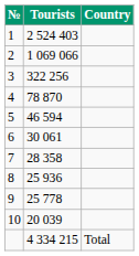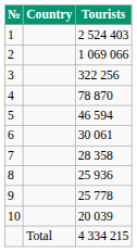 <table class="wikitable">
 <tr style="color:white;">
 <th style="background:#00966E;">№</th>
+<th style="background:#00966E;">Country</th>
 <th style="background:#00966E;">Tourists</th>
-<th style="background:#00966E;">Country</th>
 </tr>
 <tr>
 <td>1</td>
+<td></td>
 <td>2 524 403</td>
-<td></td>
 </tr>
 <tr>
 <td>2</td>
+<td></td>
 <td>1 069 066</td>
-<td></td>
 </tr>
 <tr>
 <td>3</td>
+<td></td>
 <td>322 256</td>
-<td></td>
 </tr>
 <tr>
 <td>4</td>
+<td></td>
 <td>78 870</td>
-<td></td>
 </tr>
 <tr>
 <td>5</td>
+<td></td>
 <td>46 594</td>
-<td></td>
 </tr>
 <tr>
 <td>6</td>
+<td></td>
 <td>30 061</td>
-<td></td>
 </tr>
 <tr>
 <td>7</td>
+<td></td>
 <td>28 358</td>
-<td></td>
 </tr>
 <tr>
 <td>8</td>
+<td></td>
 <td>25 936</td>
-<td></td>
 </tr>
 <tr>
 <td>9</td>
+<td></td>
 <td>25 778</td>
-<td></td>
 </tr>
 <tr>
 <td>10</td>
+<td></td>
 <td>20 039</td>
-<td></td>
 </tr>
 <tr>
 <td></td>
+<td>Total</td>
 <td>4 334 215</td>
-<td>Total</td>
 </tr>
 </table>
